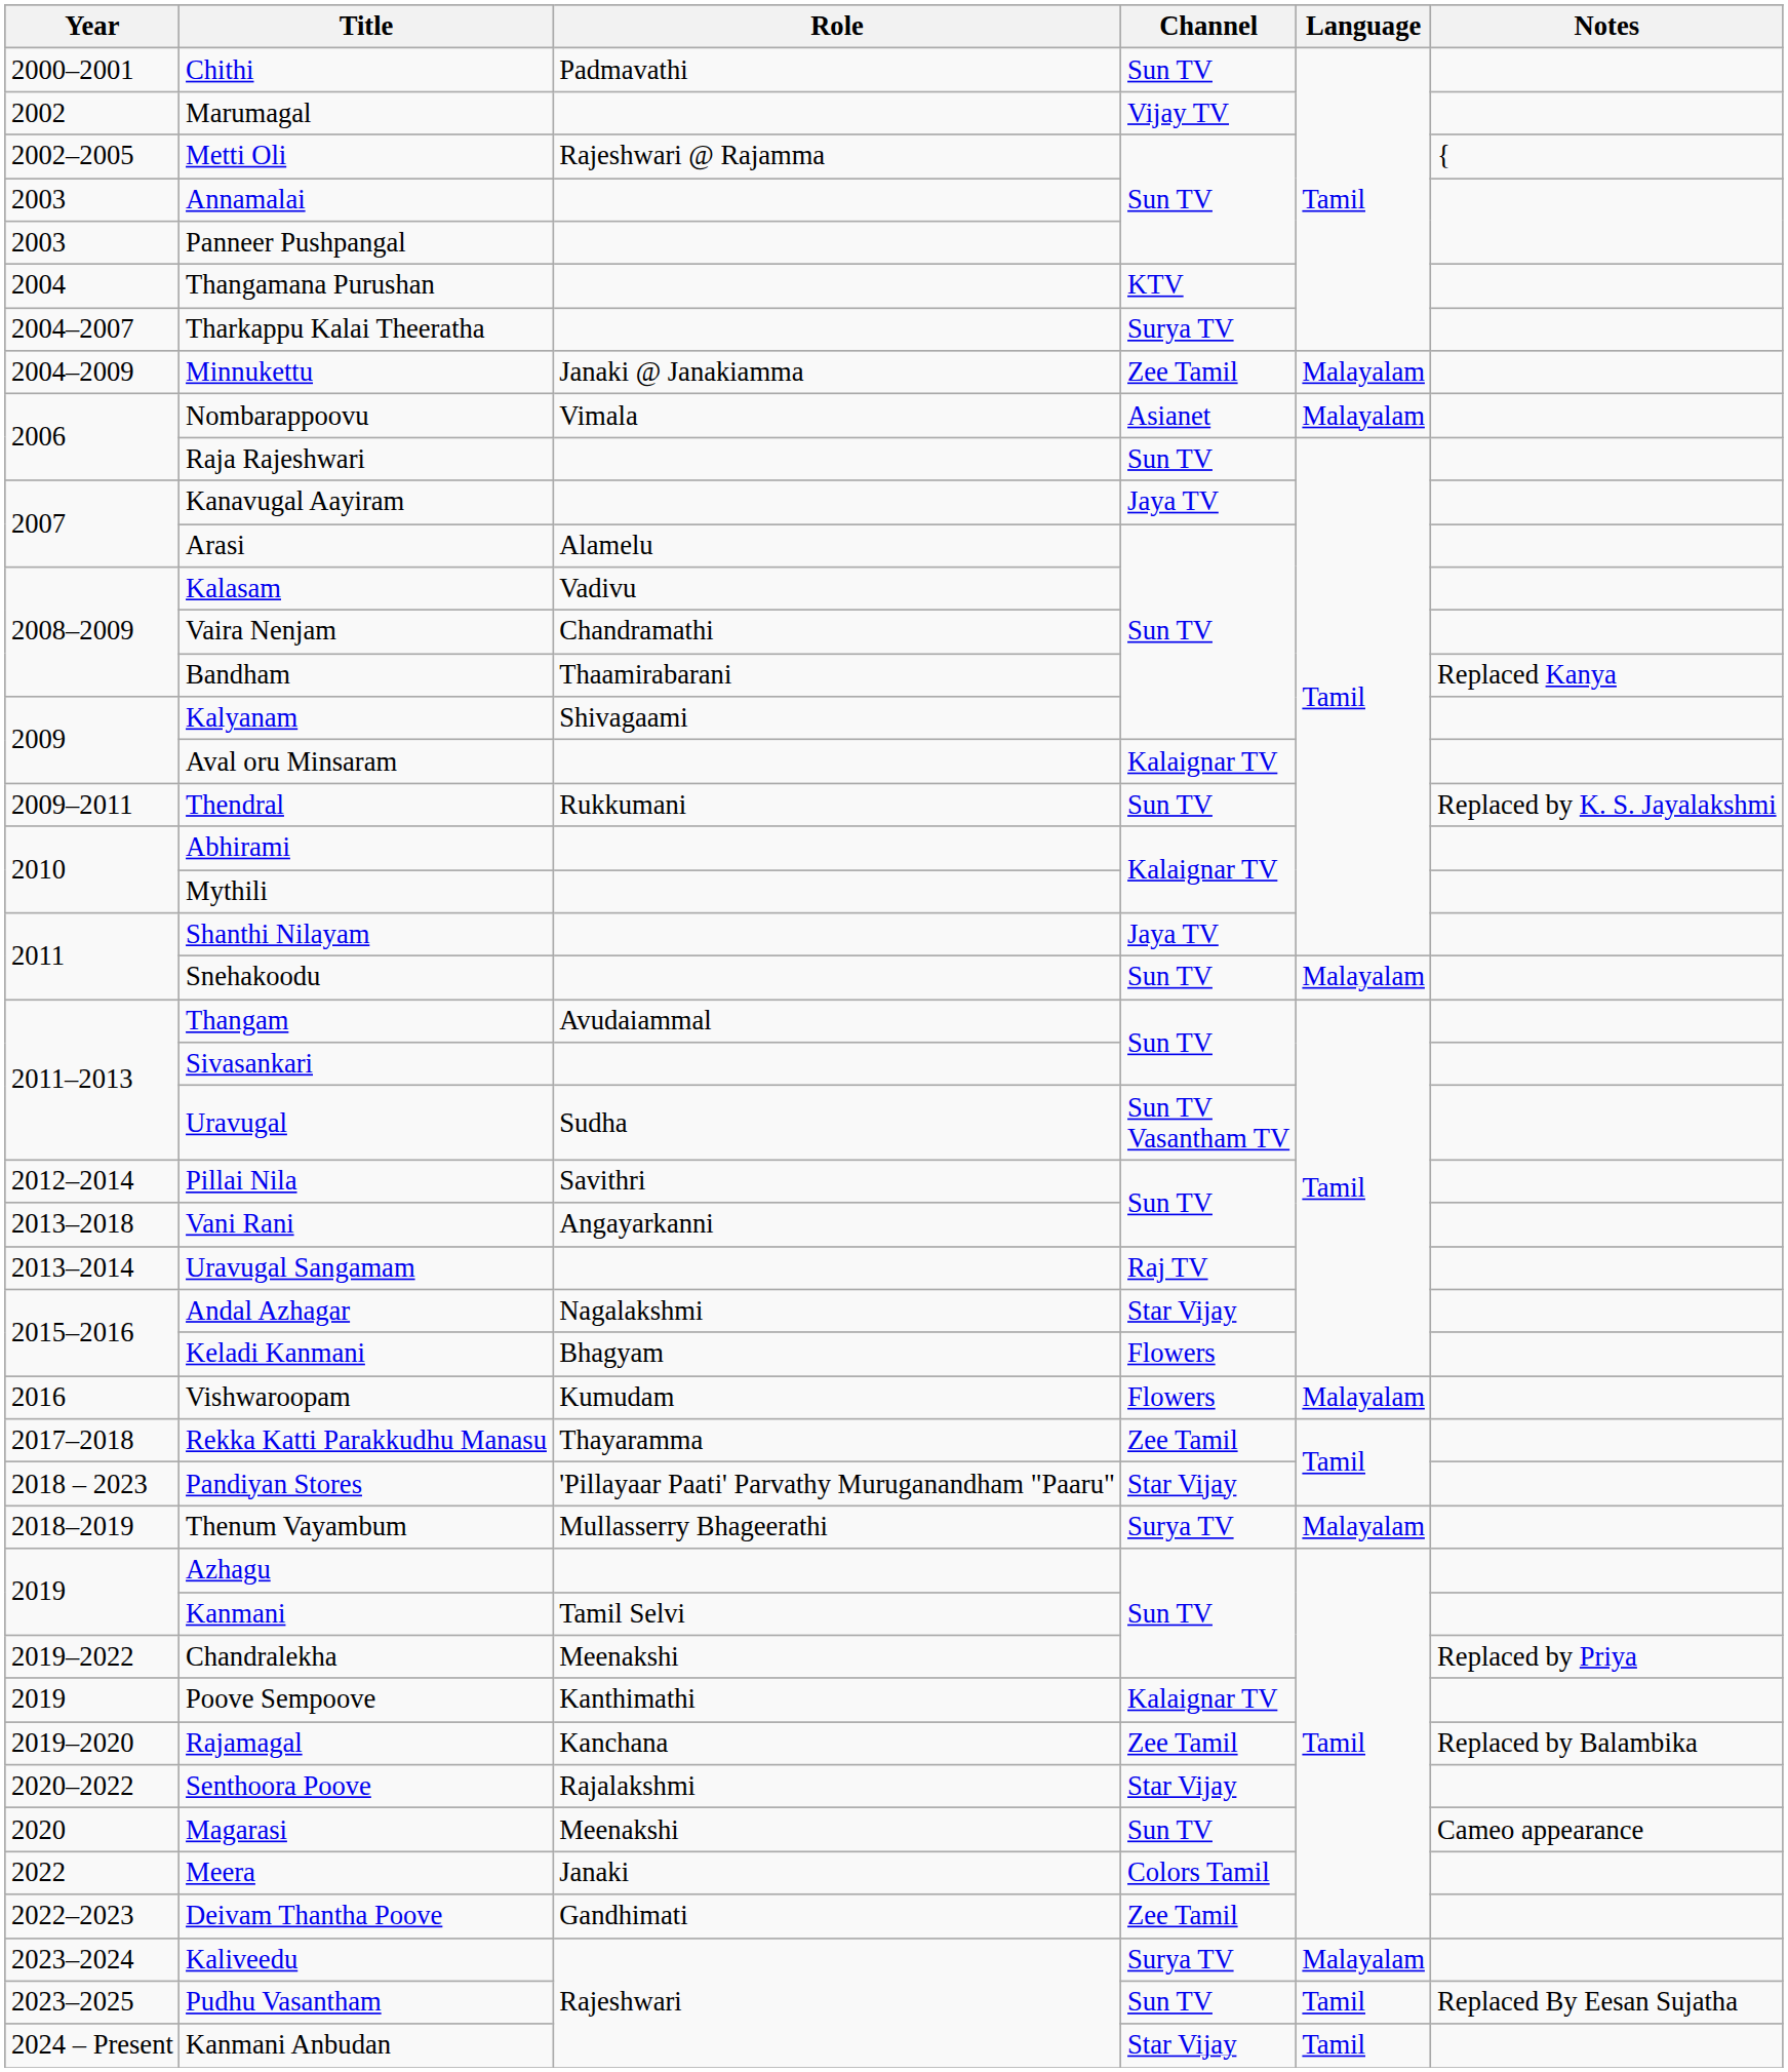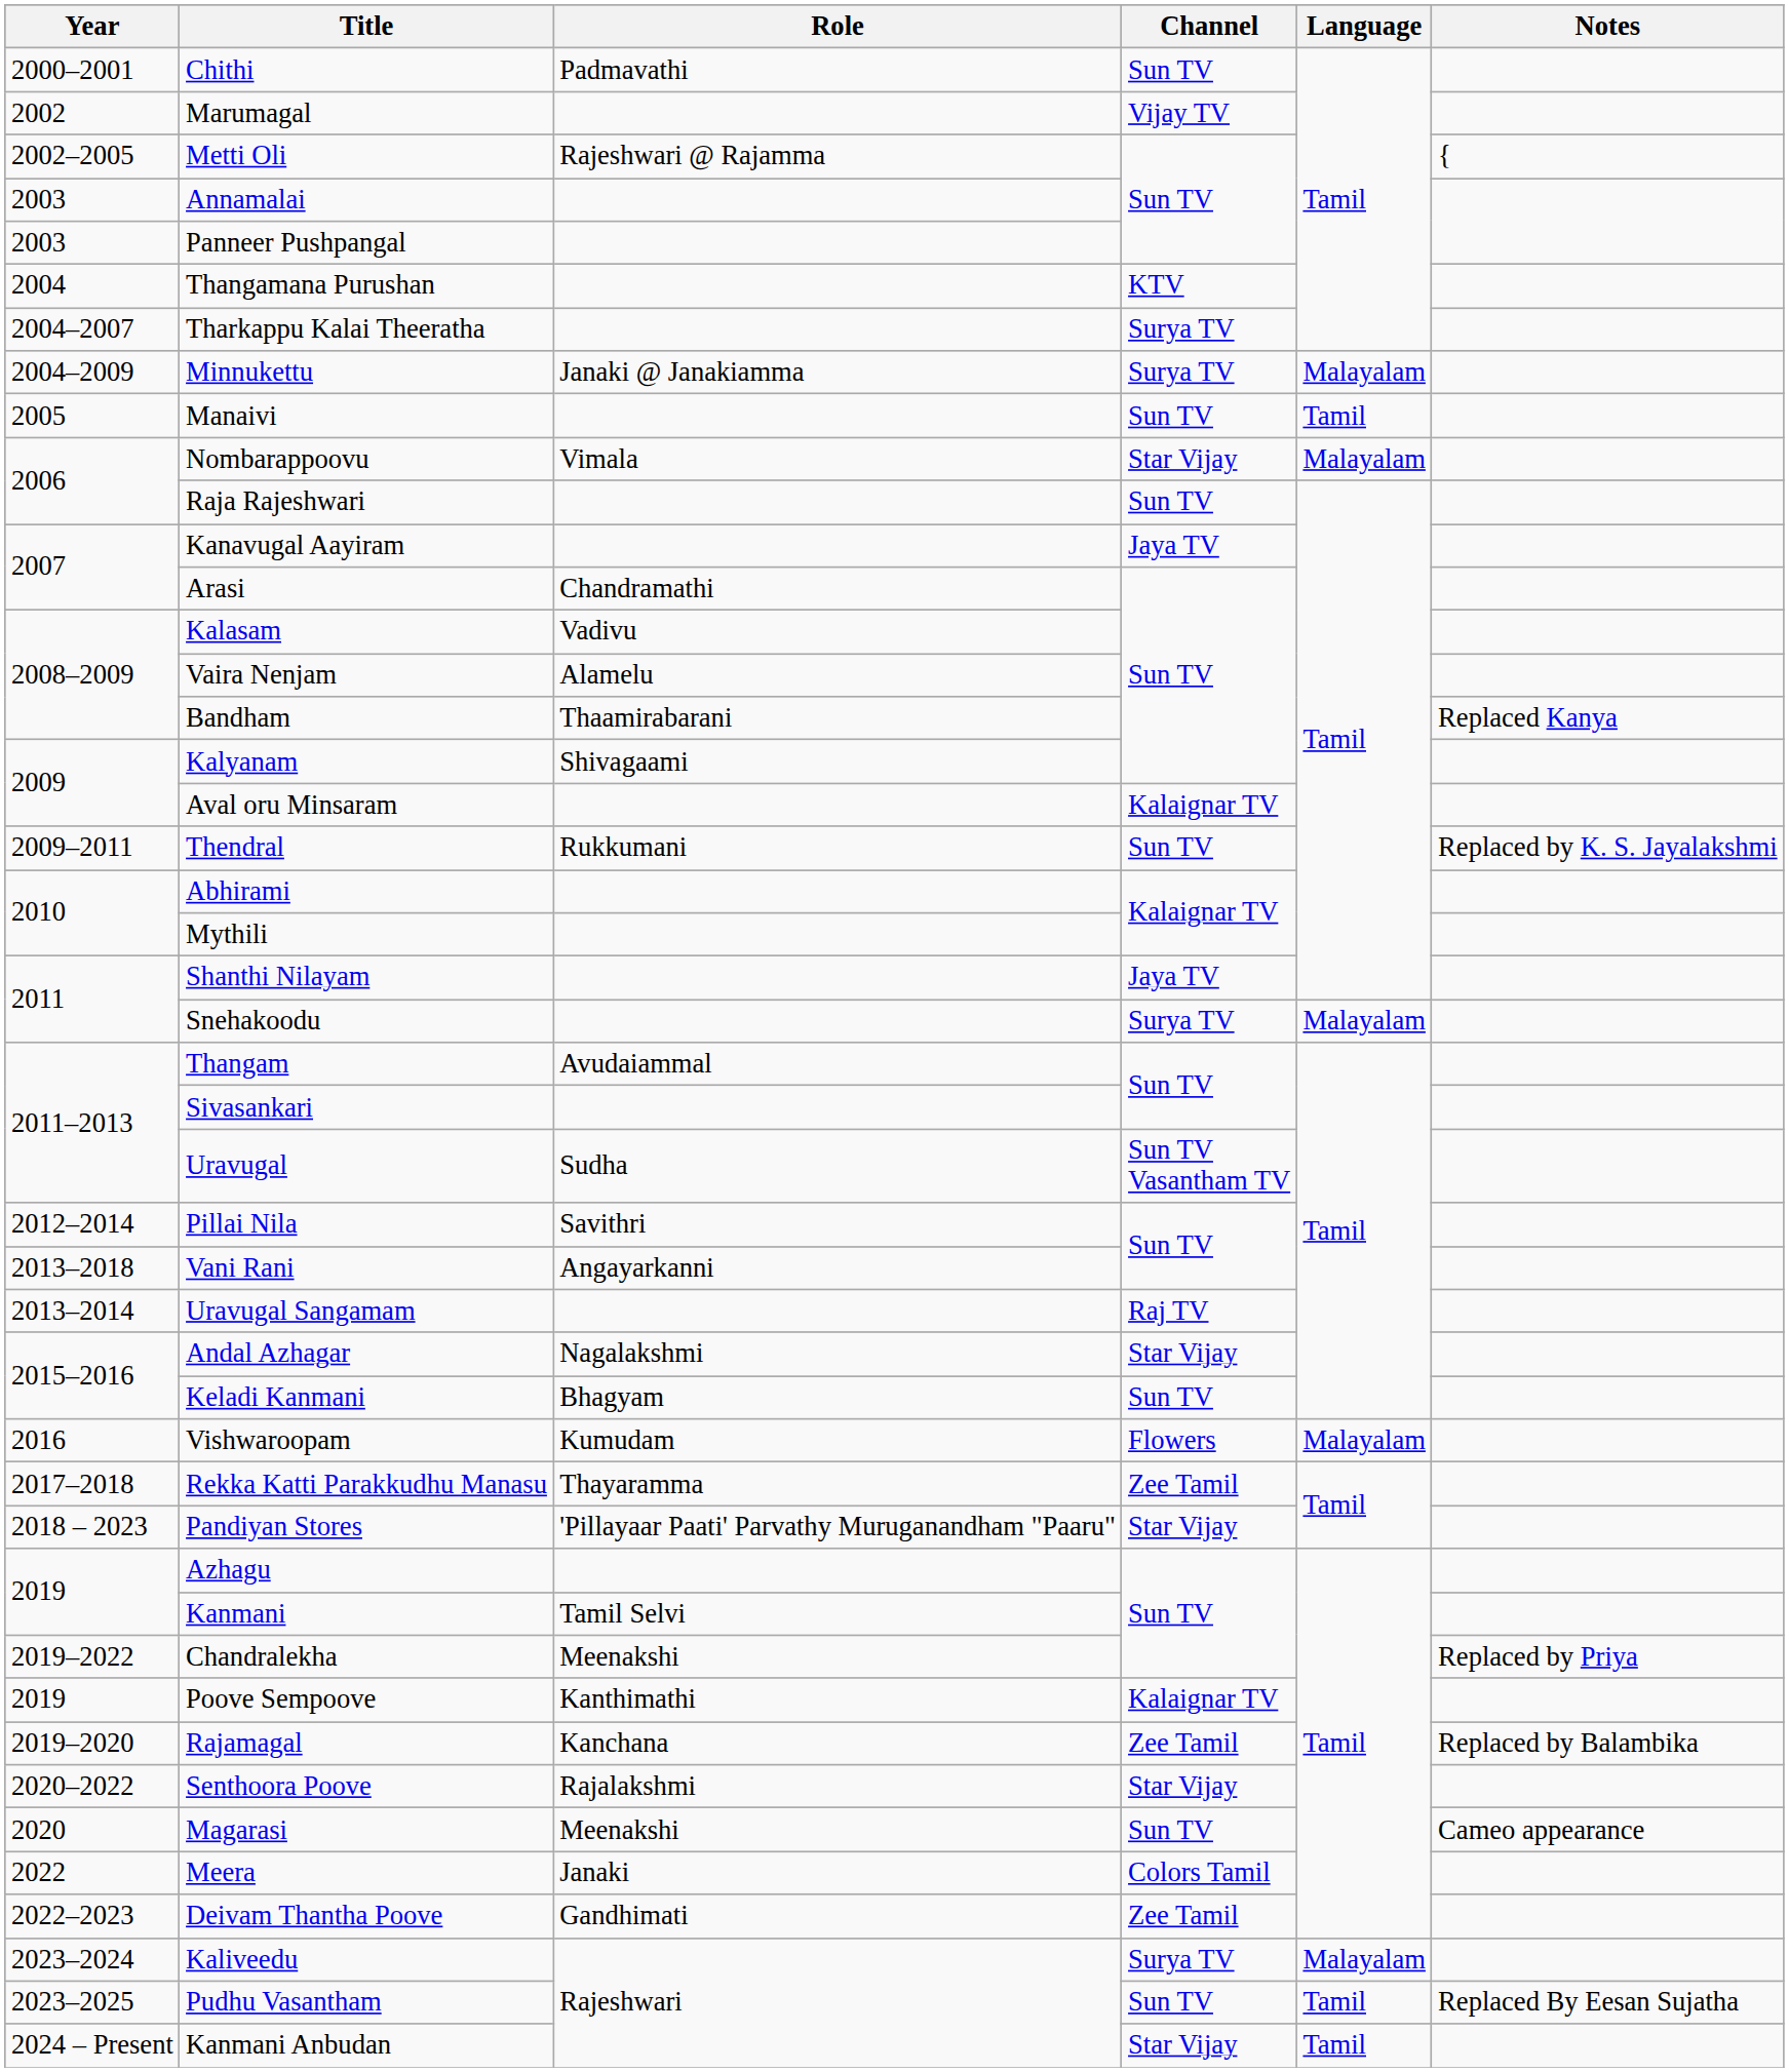 <table class="wikitable">
 <tr style="background:#ccc; text-align:center;">
 <th>Year</th>
 <th>Title</th>
 <th>Role</th>
 <th>Channel</th>
 <th>Language</th>
 <th>Notes</th>
 </tr>
 <tr>
 <td>2000–2001</td>
 <td><a href='#'>Chithi</a></td>
 <td>Padmavathi</td>
 <td><a href='#'>Sun TV</a></td>
 <td rowspan=7><a href='#'>Tamil</a></td>
 <td></td>
 </tr>
 <tr>
 <td>2002</td>
 <td>Marumagal</td>
 <td></td>
 <td><a href='#'>Vijay TV</a></td>
 <td></td>
 </tr>
 <tr>
 <td>2002–2005</td>
 <td><a href='#'>Metti Oli</a></td>
 <td>Rajeshwari @ Rajamma</td>
 <td rowspan=3><a href='#'>Sun TV</a></td>
 <td>{</td>
 </tr>
 <tr>
 <td>2003</td>
 <td><a href='#'>Annamalai</a></td>
 <td></td>
 </tr>
 <tr>
 <td>2003</td>
 <td>Panneer Pushpangal</td>
 <td></td>
 </tr>
 <tr>
 <td>2004</td>
 <td>Thangamana Purushan</td>
 <td></td>
 <td><a href='#'>KTV</a></td>
 <td></td>
 </tr>
 <tr>
 <td>2004–2007</td>
 <td>Tharkappu Kalai Theeratha</td>
 <td></td>
 <td><a href='#'>Surya TV</a></td>
 <td></td>
 </tr>
 <tr>
 <td>2004–2009</td>
 <td><a href='#'>Minnukettu</a></td>
 <td>Janaki @ Janakiamma</td>
-<td><a href='#'>Zee Tamil</a></td>
+<td><a href='#'>Surya TV</a></td>
 <td><a href='#'>Malayalam</a></td>
+<td></td>
+</tr>
+<tr>
+<td>2005</td>
+<td>Manaivi</td>
+<td></td>
+<td><a href='#'>Sun TV</a></td>
+<td><a href='#'>Tamil</a></td>
 <td></td>
 </tr>
 <tr>
 <td rowspan=2>2006</td>
 <td>Nombarappoovu</td>
 <td>Vimala</td>
-<td><a href='#'>Asianet</a></td>
+<td><a href='#'>Star Vijay</a></td>
 <td><a href='#'>Malayalam</a></td>
 <td></td>
 </tr>
 <tr>
 <td>Raja Rajeshwari</td>
 <td></td>
 <td><a href='#'>Sun TV</a></td>
 <td rowspan=12><a href='#'>Tamil</a></td>
 <td></td>
 </tr>
 <tr>
 <td rowspan=2>2007</td>
 <td>Kanavugal Aayiram</td>
 <td></td>
 <td><a href='#'>Jaya TV</a></td>
 <td></td>
 </tr>
 <tr>
 <td>Arasi</td>
-<td>Alamelu</td>
+<td>Chandramathi</td>
 <td rowspan=5><a href='#'>Sun TV</a></td>
 <td></td>
 </tr>
 <tr>
 <td rowspan=3>2008–2009</td>
 <td><a href='#'>Kalasam</a></td>
 <td>Vadivu</td>
 <td></td>
 </tr>
 <tr>
 <td>Vaira Nenjam</td>
-<td>Chandramathi</td>
+<td>Alamelu</td>
 <td></td>
 </tr>
 <tr>
 <td>Bandham</td>
 <td>Thaamirabarani</td>
 <td>Replaced <a href='#'>Kanya</a></td>
 </tr>
 <tr>
 <td rowspan=2>2009</td>
 <td><a href='#'>Kalyanam</a></td>
 <td>Shivagaami</td>
 <td></td>
 </tr>
 <tr>
 <td 2009>Aval oru Minsaram</td>
 <td></td>
 <td><a href='#'>Kalaignar TV</a></td>
 <td></td>
 </tr>
 <tr>
 <td>2009–2011</td>
 <td><a href='#'>Thendral</a></td>
 <td>Rukkumani</td>
 <td><a href='#'>Sun TV</a></td>
 <td>Replaced by <a href='#'>K. S. Jayalakshmi</a></td>
 </tr>
 <tr>
 <td rowspan=2>2010</td>
 <td><a href='#'>Abhirami</a></td>
 <td></td>
 <td rowspan=2><a href='#'>Kalaignar TV</a></td>
 <td></td>
 </tr>
 <tr>
 <td>Mythili</td>
 <td></td>
 <td></td>
 </tr>
 <tr>
 <td rowspan=2>2011</td>
 <td><a href='#'>Shanthi Nilayam</a></td>
 <td></td>
 <td><a href='#'>Jaya TV</a></td>
 <td></td>
 </tr>
 <tr>
 <td>Snehakoodu</td>
 <td></td>
-<td><a href='#'>Sun TV</a></td>
+<td><a href='#'>Surya TV</a></td>
 <td><a href='#'>Malayalam</a></td>
 <td></td>
 </tr>
 <tr>
 <td rowspan=3>2011–2013</td>
 <td><a href='#'>Thangam</a></td>
 <td>Avudaiammal</td>
 <td rowspan=2><a href='#'>Sun TV</a></td>
 <td rowspan=8><a href='#'>Tamil</a></td>
 <td></td>
 </tr>
 <tr>
 <td><a href='#'>Sivasankari</a></td>
 <td></td>
 <td></td>
 </tr>
 <tr>
 <td><a href='#'>Uravugal</a></td>
 <td>Sudha</td>
 <td><a href='#'>Sun TV</a><br><a href='#'>Vasantham TV</a></td>
 <td></td>
 </tr>
 <tr>
 <td>2012–2014</td>
 <td><a href='#'>Pillai Nila</a></td>
 <td>Savithri</td>
 <td rowspan=2><a href='#'>Sun TV</a></td>
 <td></td>
 </tr>
 <tr>
 <td>2013–2018</td>
 <td><a href='#'>Vani Rani</a></td>
 <td>Angayarkanni</td>
 <td></td>
 </tr>
 <tr>
 <td>2013–2014</td>
 <td><a href='#'>Uravugal Sangamam</a></td>
 <td></td>
 <td><a href='#'>Raj TV</a></td>
 <td></td>
 </tr>
 <tr>
 <td Rowspan=2>2015–2016</td>
 <td><a href='#'>Andal Azhagar</a></td>
 <td>Nagalakshmi</td>
 <td><a href='#'>Star Vijay</a></td>
 <td></td>
 </tr>
 <tr>
 <td><a href='#'>Keladi Kanmani</a></td>
 <td>Bhagyam</td>
-<td><a href='#'>Flowers</a></td>
+<td><a href='#'>Sun TV</a></td>
 <td></td>
 </tr>
 <tr>
 <td>2016</td>
 <td>Vishwaroopam</td>
 <td>Kumudam</td>
 <td><a href='#'>Flowers</a></td>
 <td><a href='#'>Malayalam</a></td>
 <td></td>
 </tr>
 <tr>
 <td>2017–2018</td>
 <td><a href='#'>Rekka Katti Parakkudhu Manasu</a></td>
 <td>Thayaramma</td>
 <td><a href='#'>Zee Tamil</a></td>
 <td rowspan=2><a href='#'>Tamil</a></td>
 <td></td>
 </tr>
 <tr>
 <td>2018 – 2023</td>
 <td><a href='#'>Pandiyan Stores</a></td>
 <td>'Pillayaar Paati' Parvathy Muruganandham "Paaru"</td>
 <td><a href='#'>Star Vijay</a></td>
-<td></td>
-</tr>
-<tr>
-<td>2018–2019</td>
-<td>Thenum Vayambum</td>
-<td>Mullasserry Bhageerathi</td>
-<td><a href='#'>Surya TV</a></td>
-<td><a href='#'>Malayalam</a></td>
 <td></td>
 </tr>
 <tr>
 <td rowspan=2>2019</td>
 <td><a href='#'>Azhagu</a></td>
 <td></td>
 <td rowspan=3><a href='#'>Sun TV</a></td>
 <td rowspan=9><a href='#'>Tamil</a></td>
 <td></td>
 </tr>
 <tr>
 <td><a href='#'>Kanmani</a></td>
 <td>Tamil Selvi</td>
 <td></td>
 </tr>
 <tr>
 <td>2019–2022</td>
 <td>Chandralekha</td>
 <td>Meenakshi</td>
 <td>Replaced by <a href='#'>Priya</a></td>
 </tr>
 <tr>
 <td>2019</td>
 <td>Poove Sempoove</td>
 <td>Kanthimathi</td>
 <td><a href='#'>Kalaignar TV</a></td>
 <td></td>
 </tr>
 <tr>
 <td>2019–2020</td>
 <td><a href='#'>Rajamagal</a></td>
 <td>Kanchana</td>
 <td><a href='#'>Zee Tamil</a></td>
 <td>Replaced by Balambika</td>
 </tr>
 <tr>
 <td>2020–2022</td>
 <td><a href='#'>Senthoora Poove</a></td>
 <td>Rajalakshmi</td>
 <td><a href='#'>Star Vijay</a></td>
 <td></td>
 </tr>
 <tr>
 <td>2020</td>
 <td><a href='#'>Magarasi</a></td>
 <td>Meenakshi</td>
 <td><a href='#'>Sun TV</a></td>
 <td>Cameo appearance</td>
 </tr>
 <tr>
 <td>2022</td>
 <td><a href='#'>Meera</a></td>
 <td>Janaki</td>
 <td><a href='#'>Colors Tamil</a></td>
 <td></td>
 </tr>
 <tr>
 <td>2022–2023</td>
 <td><a href='#'>Deivam Thantha Poove</a></td>
 <td>Gandhimati</td>
 <td><a href='#'>Zee Tamil</a></td>
 <td></td>
 </tr>
 <tr>
 <td>2023–2024</td>
 <td><a href='#'>Kaliveedu</a></td>
 <td rowspan=3>Rajeshwari</td>
 <td><a href='#'>Surya TV</a></td>
 <td><a href='#'>Malayalam</a></td>
 <td></td>
 </tr>
 <tr>
 <td>2023–2025</td>
 <td><a href='#'>Pudhu Vasantham</a></td>
 <td><a href='#'>Sun TV</a></td>
 <td><a href='#'>Tamil</a></td>
 <td>Replaced By Eesan Sujatha</td>
 </tr>
 <tr>
 <td>2024 – Present</td>
 <td>Kanmani Anbudan</td>
 <td><a href='#'>Star Vijay</a></td>
 <td><a href='#'>Tamil</a></td>
 <td></td>
 </tr>
 </table>
